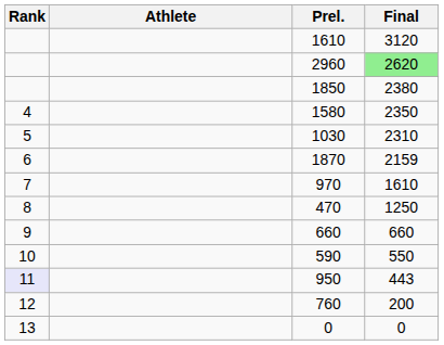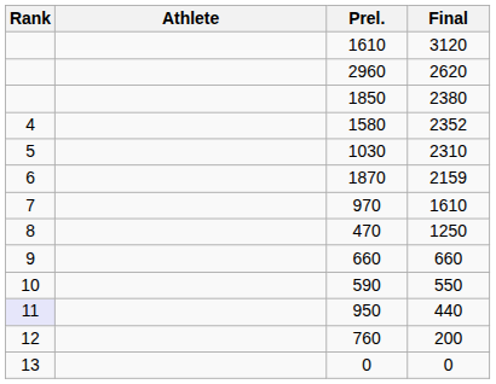 <table class=wikitable style="text-align:center">
 <tr>
 <th width=40>Rank</th>
 <th width=250>Athlete</th>
 <th width=70>Prel.</th>
 <th width=70>Final</th>
 </tr>
 <tr>
 <td></td>
 <td align=left></td>
 <td>1610</td>
 <td>3120</td>
 </tr>
 <tr>
 <td></td>
 <td align=left></td>
 <td>2960</td>
-<td style="background: lightgreen;">2620</td>
+<td>2620</td>
 </tr>
 <tr>
 <td></td>
 <td align=left></td>
 <td>1850</td>
 <td>2380</td>
 </tr>
 <tr>
 <td>4</td>
 <td align=left></td>
 <td>1580</td>
-<td>2350</td>
+<td>2352</td>
 </tr>
 <tr>
 <td>5</td>
 <td align=left></td>
 <td>1030</td>
 <td>2310</td>
 </tr>
 <tr>
 <td>6</td>
 <td align=left></td>
 <td>1870</td>
 <td>2159</td>
 </tr>
 <tr>
 <td>7</td>
 <td align=left></td>
 <td>970</td>
 <td>1610</td>
 </tr>
 <tr>
 <td>8</td>
 <td align=left></td>
 <td>470</td>
 <td>1250</td>
 </tr>
 <tr>
 <td>9</td>
 <td align=left></td>
 <td>660</td>
 <td>660</td>
 </tr>
 <tr>
 <td>10</td>
 <td align=left></td>
 <td>590</td>
 <td>550</td>
 </tr>
 <tr>
 <td style="background: lavender;">11</td>
 <td align=left></td>
 <td>950</td>
-<td>443</td>
+<td>440</td>
 </tr>
 <tr>
 <td>12</td>
 <td align=left></td>
 <td>760</td>
 <td>200</td>
 </tr>
 <tr>
 <td>13</td>
 <td align=left></td>
 <td>0</td>
 <td>0</td>
 </tr>
 </table>
